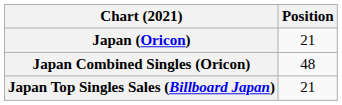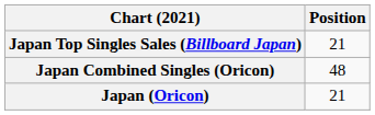 <table class="wikitable sortable plainrowheaders" style="text-align:center">
 <tr>
 <th>Chart (2021)</th>
 <th>Position</th>
 </tr>
 <tr>
-<th scope="row">Japan (<a href='#'>Oricon</a>)</th>
+<th scope="row">Japan Top Singles Sales (<em><a href='#'>Billboard Japan</a></em>)</th>
 <td>21</td>
 </tr>
 <tr>
 <th scope="row">Japan Combined Singles (Oricon)</th>
 <td>48</td>
 </tr>
 <tr>
-<th scope="row">Japan Top Singles Sales (<em><a href='#'>Billboard Japan</a></em>)</th>
+<th scope="row">Japan (<a href='#'>Oricon</a>)</th>
 <td>21</td>
 </tr>
 </table>
